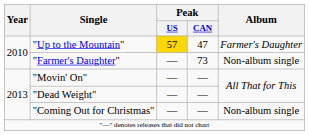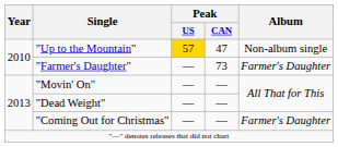 <table class="wikitable" style="text-align:center;">
 <tr>
 <th rowspan="2">Year</th>
 <th rowspan="2">Single</th>
 <th colspan="2">Peak</th>
 <th rowspan="2">Album</th>
 </tr>
 <tr style="font-size:smaller;">
 <th style="width:40px;"><a href='#'>US</a></th>
 <th style="width:40px;"><a href='#'>CAN</a></th>
 </tr>
 <tr>
 <td rowspan="2">2010</td>
 <td style="text-align:left;">"<a href='#'>Up to the Mountain</a>"</td>
 <td style="background: gold;">57</td>
 <td>47</td>
-<td><em>Farmer's Daughter</em></td>
+<td>Non-album single</td>
 </tr>
 <tr>
 <td style="text-align:left;">"<a href='#'>Farmer's Daughter</a>"</td>
 <td>—</td>
 <td>73</td>
-<td>Non-album single</td>
+<td><em>Farmer's Daughter</em></td>
 </tr>
 <tr>
 <td rowspan="3">2013</td>
 <td style="text-align:left;">"Movin' On"</td>
 <td>—</td>
 <td>—</td>
 <td rowspan="2"><em>All That for This</em></td>
 </tr>
 <tr>
 <td style="text-align:left;">"Dead Weight"</td>
 <td>—</td>
 <td>—</td>
 </tr>
 <tr>
 <td style="text-align:left;">"Coming Out for Christmas"</td>
 <td>—</td>
 <td>—</td>
-<td>Non-album single</td>
+<td><em>Farmer's Daughter</em></td>
 </tr>
 <tr>
 <td colspan="5" style="font-size:8pt">"—" denotes releases that did not chart</td>
 </tr>
 </table>
